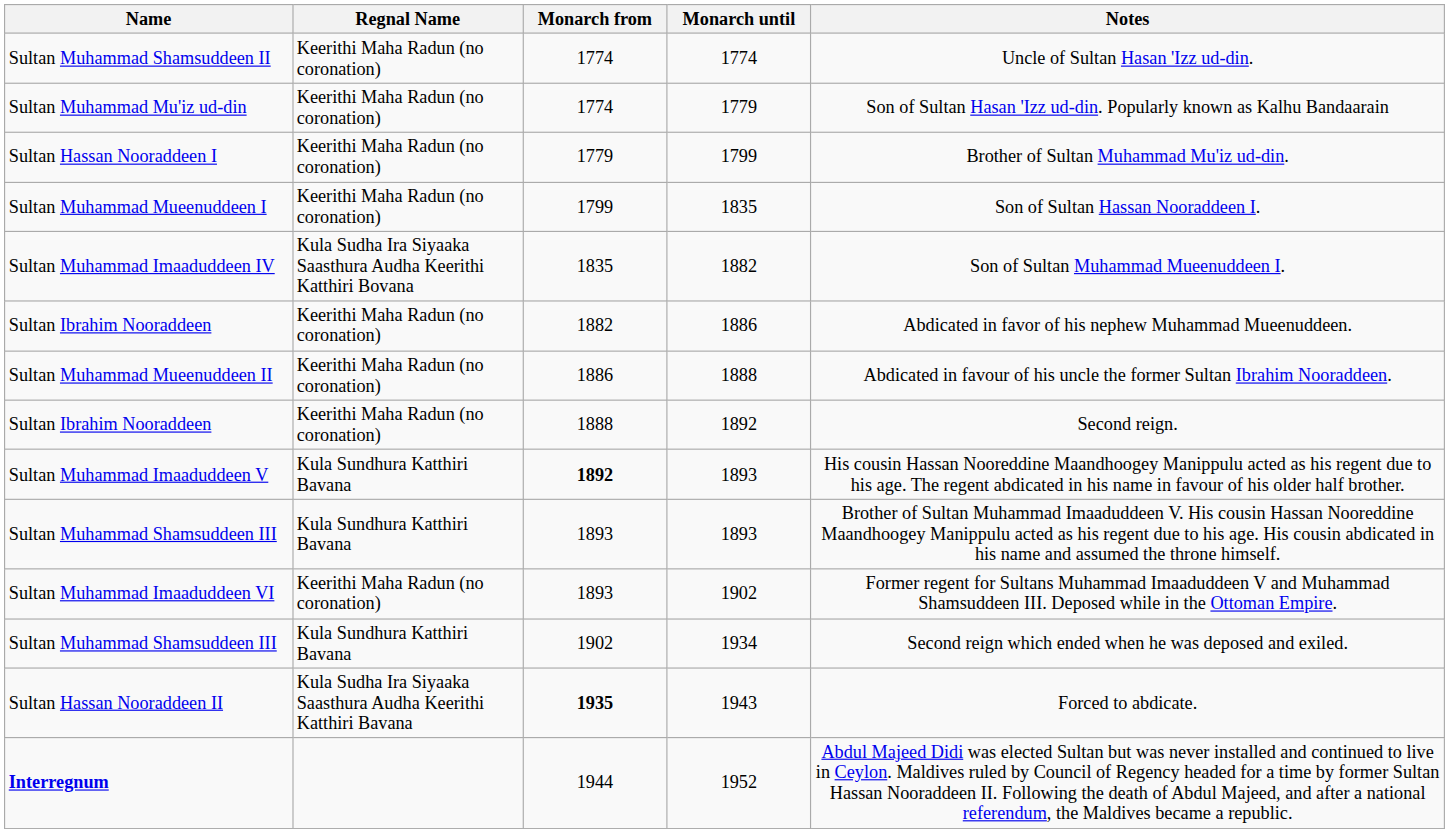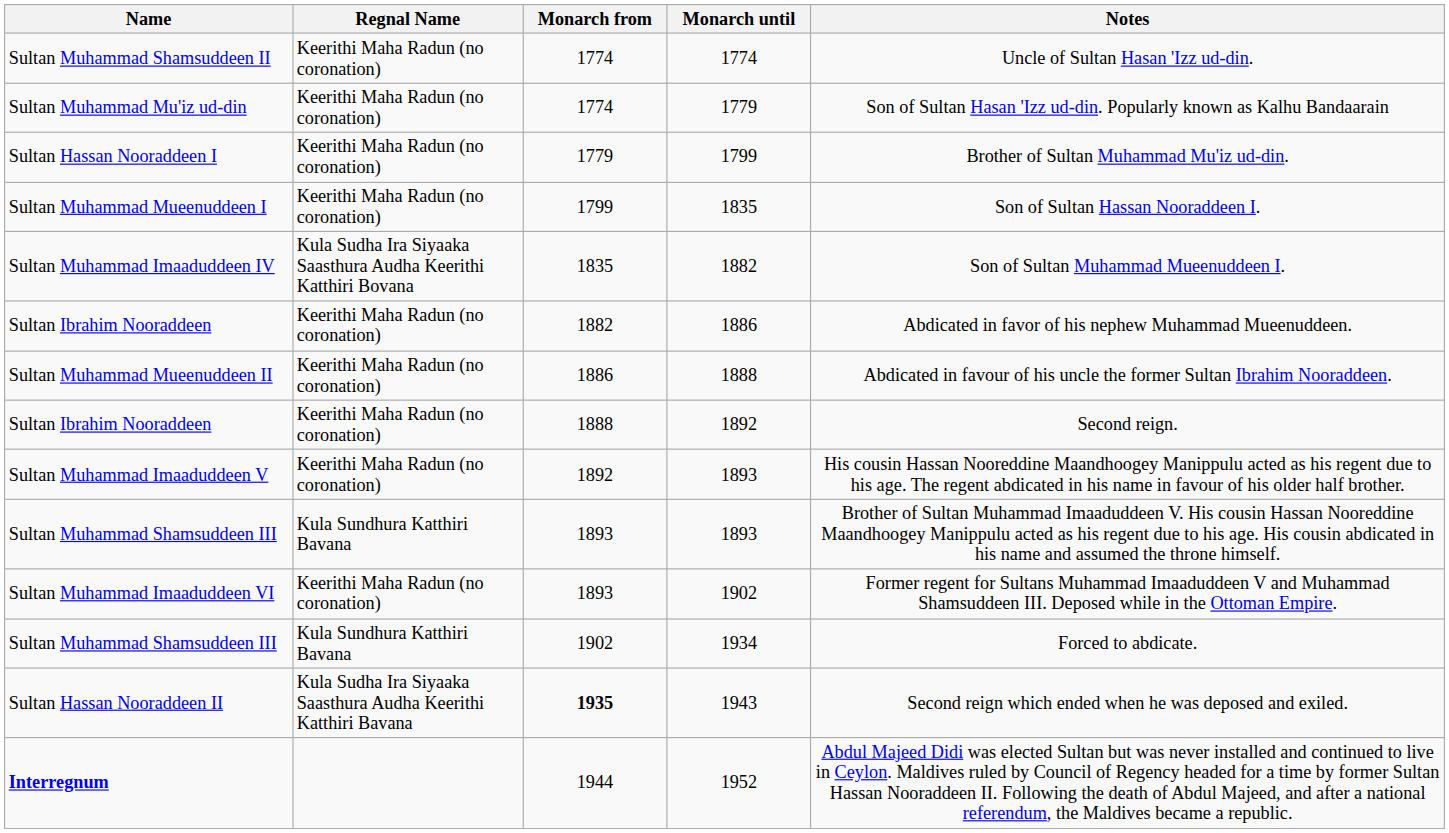 <table width=100% class="wikitable">
 <tr>
 <th width=20%>Name</th>
 <th>Regnal Name</th>
 <th width=10%>Monarch from</th>
 <th width=10%>Monarch until</th>
 <th width=44%>Notes</th>
 </tr>
 <tr>
 <td align="left">Sultan <a href='#'>Muhammad Shamsuddeen II</a></td>
 <td>Keerithi Maha Radun (no coronation)</td>
 <td align="center">1774</td>
 <td align="center">1774</td>
 <td align="center">Uncle of Sultan <a href='#'>Hasan 'Izz ud-din</a>.</td>
 </tr>
 <tr>
 <td align="left">Sultan <a href='#'>Muhammad Mu'iz ud-din</a></td>
 <td>Keerithi Maha Radun (no coronation)</td>
 <td align="center">1774</td>
 <td align="center">1779</td>
 <td align="center">Son of Sultan <a href='#'>Hasan 'Izz ud-din</a>. Popularly known as Kalhu Bandaarain</td>
 </tr>
 <tr>
 <td align="left">Sultan <a href='#'>Hassan Nooraddeen I</a></td>
 <td>Keerithi Maha Radun (no coronation)</td>
 <td align="center">1779</td>
 <td align="center">1799</td>
 <td align="center">Brother of Sultan <a href='#'>Muhammad Mu'iz ud-din</a>.</td>
 </tr>
 <tr>
 <td align="left">Sultan <a href='#'>Muhammad Mueenuddeen I</a></td>
 <td>Keerithi Maha Radun (no coronation)</td>
 <td align="center">1799</td>
 <td align="center">1835</td>
 <td align="center">Son of Sultan <a href='#'>Hassan Nooraddeen I</a>.</td>
 </tr>
 <tr>
 <td align="left">Sultan <a href='#'>Muhammad Imaaduddeen IV</a></td>
 <td>Kula Sudha Ira Siyaaka Saasthura Audha Keerithi Katthiri Bovana</td>
 <td align="center">1835</td>
 <td align="center">1882</td>
 <td align="center">Son of Sultan <a href='#'>Muhammad Mueenuddeen I</a>.</td>
 </tr>
 <tr>
 <td align="left">Sultan <a href='#'>Ibrahim Nooraddeen</a></td>
 <td>Keerithi Maha Radun (no coronation)</td>
 <td align="center">1882</td>
 <td align="center">1886</td>
 <td align="center">Abdicated in favor of his nephew Muhammad Mueenuddeen.</td>
 </tr>
 <tr>
 <td align="left">Sultan <a href='#'>Muhammad Mueenuddeen II</a></td>
 <td>Keerithi Maha Radun (no coronation)</td>
 <td align="center">1886</td>
 <td align="center">1888</td>
 <td align="center">Abdicated in favour of his uncle the former Sultan <a href='#'>Ibrahim Nooraddeen</a>.</td>
 </tr>
 <tr>
 <td align="left">Sultan <a href='#'>Ibrahim Nooraddeen</a></td>
 <td>Keerithi Maha Radun (no coronation)</td>
 <td align="center">1888</td>
 <td align="center">1892</td>
 <td align="center">Second reign.</td>
 </tr>
 <tr>
 <td align="left">Sultan <a href='#'>Muhammad Imaaduddeen V</a></td>
-<td>Kula Sundhura Katthiri Bavana</td>
-<td align="center"><strong>1892</strong></td>
+<td>Keerithi Maha Radun (no coronation)</td>
+<td align="center">1892</td>
 <td align="center">1893</td>
 <td align="center">His cousin Hassan Nooreddine Maandhoogey Manippulu acted as his regent due to his age. The regent abdicated in his name in favour of his older half brother.</td>
 </tr>
 <tr>
 <td align="left">Sultan <a href='#'>Muhammad Shamsuddeen III</a></td>
 <td>Kula Sundhura Katthiri Bavana</td>
 <td align="center">1893</td>
 <td align="center">1893</td>
 <td align="center">Brother of Sultan Muhammad Imaaduddeen V. His cousin Hassan Nooreddine Maandhoogey Manippulu acted as his regent due to his age. His cousin abdicated in his name and assumed the throne himself.</td>
 </tr>
 <tr>
 <td align="left">Sultan <a href='#'>Muhammad Imaaduddeen VI</a></td>
 <td>Keerithi Maha Radun (no coronation)</td>
 <td align="center">1893</td>
 <td align="center">1902</td>
 <td align="center">Former regent for Sultans Muhammad Imaaduddeen V and Muhammad Shamsuddeen III. Deposed while in the <a href='#'>Ottoman Empire</a>.</td>
 </tr>
 <tr>
 <td align="left">Sultan <a href='#'>Muhammad Shamsuddeen III</a></td>
 <td>Kula Sundhura Katthiri Bavana</td>
 <td align="center">1902</td>
 <td align="center">1934</td>
-<td align="center">Second reign which ended when he was deposed and exiled.</td>
+<td align="center">Forced to abdicate.</td>
 </tr>
 <tr>
 <td align="left">Sultan <a href='#'>Hassan Nooraddeen II</a></td>
 <td>Kula Sudha Ira Siyaaka Saasthura Audha Keerithi Katthiri Bavana</td>
 <td align="center"><strong>1935</strong></td>
 <td align="center">1943</td>
-<td align="center">Forced to abdicate.</td>
+<td align="center">Second reign which ended when he was deposed and exiled.</td>
 </tr>
 <tr>
 <td align="left"><strong><a href='#'>Interregnum</a></strong></td>
 <td></td>
 <td align="center">1944</td>
 <td align="center">1952</td>
 <td align="center"><a href='#'>Abdul Majeed Didi</a> was elected Sultan but was never installed and continued to live in <a href='#'>Ceylon</a>. Maldives ruled by Council of Regency headed for a time by former Sultan Hassan Nooraddeen II. Following the death of Abdul Majeed, and after a national <a href='#'>referendum</a>, the Maldives became a republic.</td>
 </tr>
 <tr>
 </tr>
 </table>
